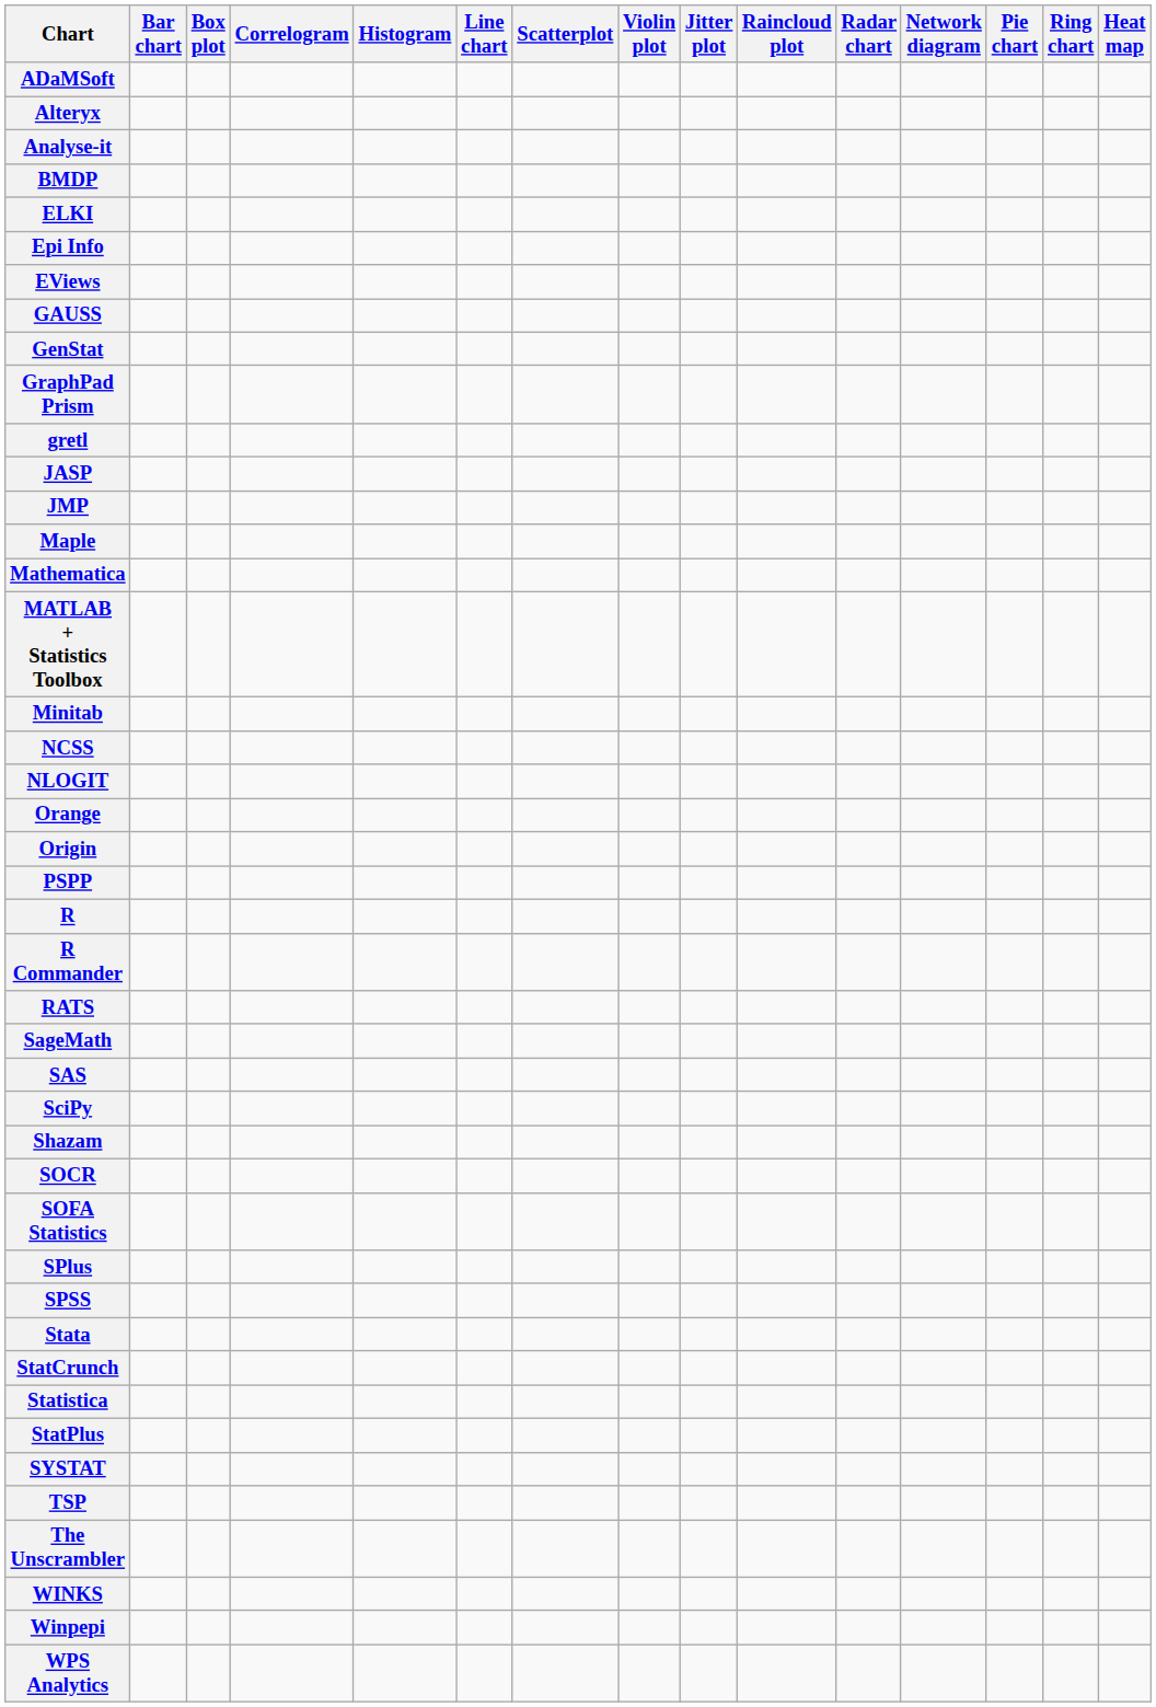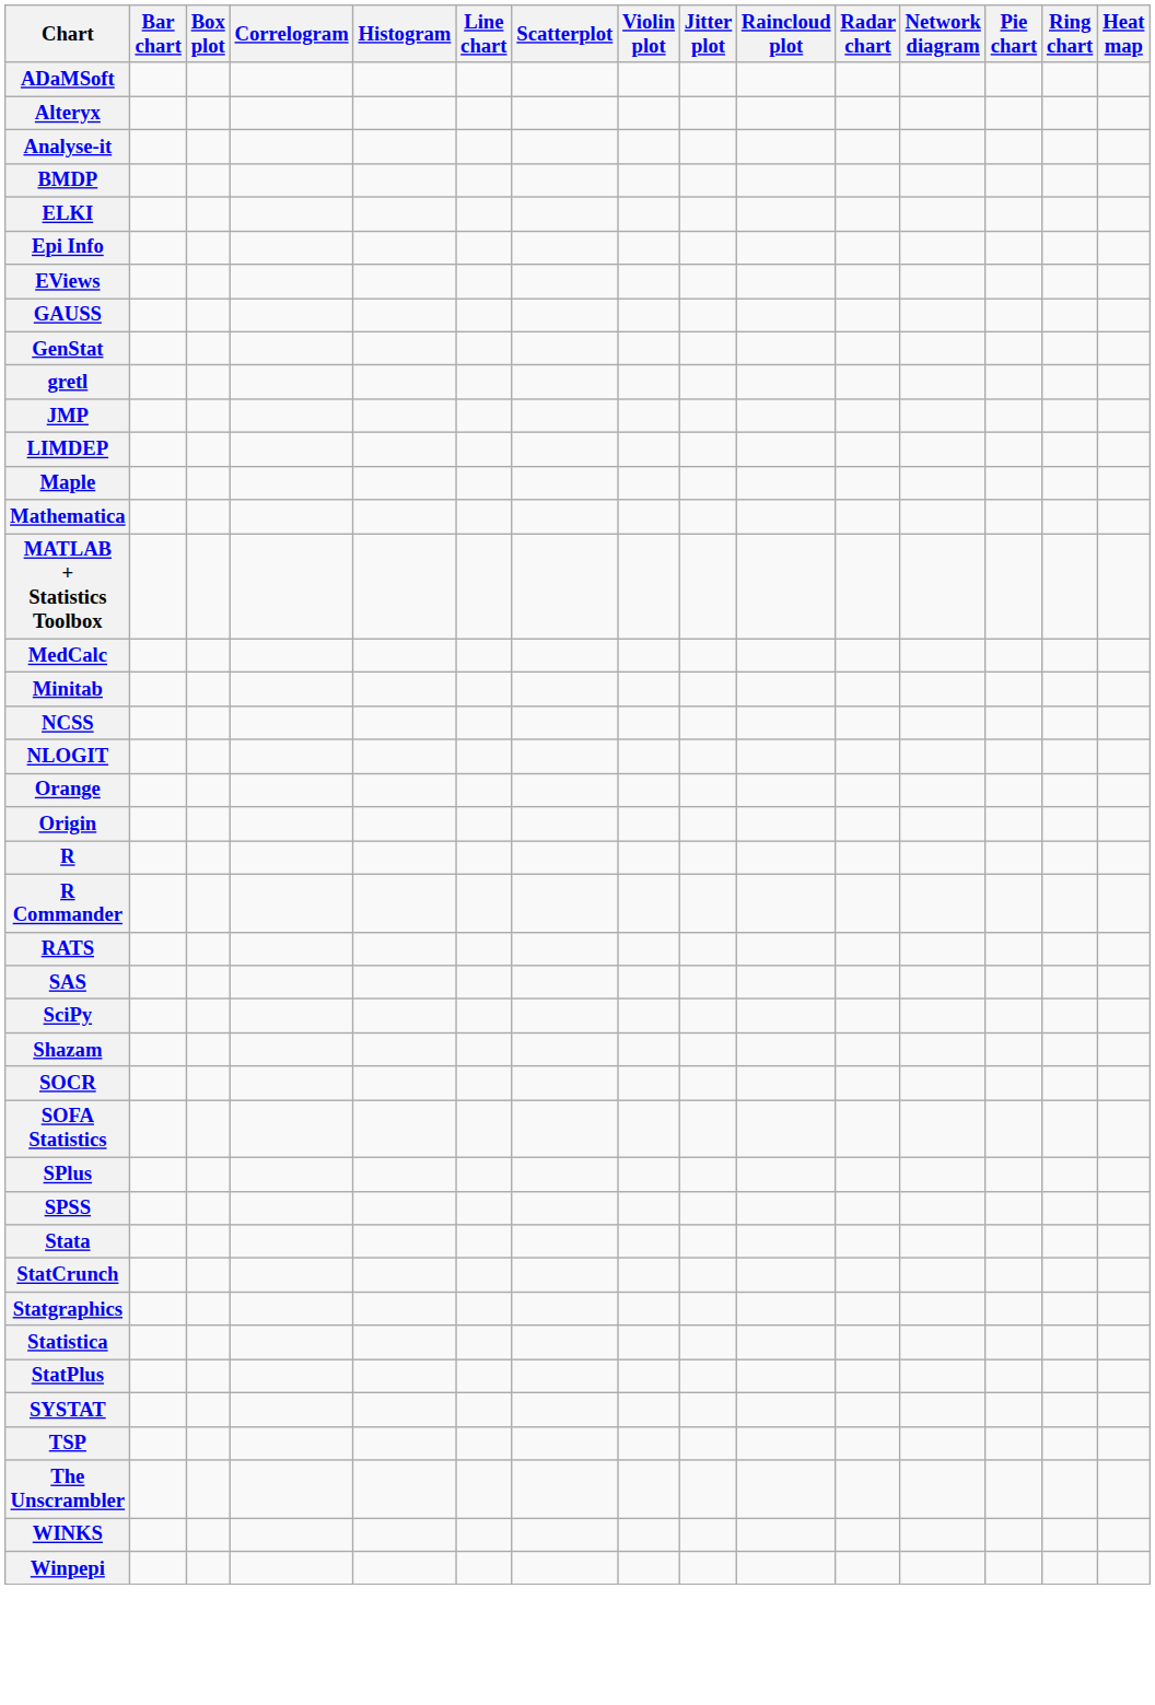 <table class="wikitable sortable sort-under" style="font-size: 85%; text-align: center; width: auto;">
 <tr>
 <th>Chart</th>
 <th><a href='#'>Bar chart</a></th>
 <th><a href='#'>Box plot</a></th>
 <th><a href='#'>Correlogram</a></th>
 <th><a href='#'>Histogram</a></th>
 <th><a href='#'>Line chart</a></th>
 <th><a href='#'>Scatterplot</a></th>
 <th><a href='#'>Violin plot</a></th>
 <th><a href='#'>Jitter plot</a></th>
 <th><a href='#'>Raincloud plot</a></th>
 <th><a href='#'>Radar chart</a></th>
 <th><a href='#'>Network diagram</a></th>
 <th><a href='#'>Pie chart</a></th>
 <th><a href='#'>Ring chart</a></th>
 <th><a href='#'>Heat map</a></th>
 </tr>
 <tr>
 <th><a href='#'>ADaMSoft</a></th>
 <td></td>
 <td></td>
 <td></td>
 <td></td>
 <td></td>
 <td></td>
 <td></td>
 <td></td>
 <td></td>
 <td></td>
 <td></td>
 <td></td>
 <td></td>
 <td></td>
 </tr>
 <tr>
 <th><a href='#'>Alteryx</a></th>
 <td></td>
 <td></td>
 <td></td>
 <td></td>
 <td></td>
 <td></td>
 <td></td>
 <td></td>
 <td></td>
 <td></td>
 <td></td>
 <td></td>
 <td></td>
 <td></td>
 </tr>
 <tr>
 <th><a href='#'>Analyse-it</a></th>
 <td></td>
 <td></td>
 <td></td>
 <td></td>
 <td></td>
 <td></td>
 <td></td>
 <td></td>
 <td></td>
 <td></td>
 <td></td>
 <td></td>
 <td></td>
 <td></td>
 </tr>
 <tr>
 <th><a href='#'>BMDP</a></th>
 <td></td>
 <td></td>
 <td></td>
 <td></td>
 <td></td>
 <td></td>
 <td></td>
 <td></td>
 <td></td>
 <td></td>
 <td></td>
 <td></td>
 <td></td>
 <td></td>
 </tr>
 <tr>
 <th><a href='#'>ELKI</a></th>
 <td></td>
 <td></td>
 <td></td>
 <td></td>
 <td></td>
 <td></td>
 <td></td>
 <td></td>
 <td></td>
 <td></td>
 <td></td>
 <td></td>
 <td></td>
 <td></td>
 </tr>
 <tr>
 <th><a href='#'>Epi Info</a></th>
 <td></td>
 <td></td>
 <td></td>
 <td></td>
 <td></td>
 <td></td>
 <td></td>
 <td></td>
 <td></td>
 <td></td>
 <td></td>
 <td></td>
 <td></td>
 <td></td>
 </tr>
 <tr>
 <th><a href='#'>EViews</a></th>
 <td></td>
 <td></td>
 <td></td>
 <td></td>
 <td></td>
 <td></td>
 <td></td>
 <td></td>
 <td></td>
 <td></td>
 <td></td>
 <td></td>
 <td></td>
 <td></td>
 </tr>
 <tr>
 <th><a href='#'>GAUSS</a></th>
 <td></td>
 <td></td>
 <td></td>
 <td></td>
 <td></td>
 <td></td>
 <td></td>
 <td></td>
 <td></td>
 <td></td>
 <td></td>
 <td></td>
 <td></td>
 <td></td>
 </tr>
 <tr>
 <th><a href='#'>GenStat</a></th>
 <td></td>
 <td></td>
 <td></td>
 <td></td>
 <td></td>
 <td></td>
 <td></td>
 <td></td>
 <td></td>
 <td></td>
 <td></td>
 <td></td>
 <td></td>
 <td></td>
 </tr>
 <tr>
-<th><a href='#'>GraphPad Prism</a></th>
-<td></td>
-<td></td>
-<td></td>
-<td></td>
-<td></td>
-<td></td>
-<td></td>
-<td></td>
-<td></td>
-<td></td>
-<td></td>
-<td></td>
-<td></td>
-<td></td>
-</tr>
-<tr>
 <th><a href='#'>gretl</a></th>
 <td></td>
 <td></td>
 <td></td>
 <td></td>
 <td></td>
 <td></td>
 <td></td>
 <td></td>
 <td></td>
 <td></td>
 <td></td>
 <td></td>
 <td></td>
 <td></td>
 </tr>
 <tr>
-<th><a href='#'>JASP</a></th>
+<th><a href='#'>JMP</a></th>
 <td></td>
 <td></td>
 <td></td>
 <td></td>
 <td></td>
 <td></td>
 <td></td>
 <td></td>
 <td></td>
 <td></td>
 <td></td>
 <td></td>
 <td></td>
 <td></td>
 </tr>
 <tr>
-<th><a href='#'>JMP</a></th>
+<th><a href='#'>LIMDEP</a></th>
 <td></td>
 <td></td>
 <td></td>
 <td></td>
 <td></td>
 <td></td>
 <td></td>
 <td></td>
 <td></td>
 <td></td>
 <td></td>
 <td></td>
 <td></td>
 <td></td>
 </tr>
 <tr>
 <th><a href='#'>Maple</a></th>
 <td></td>
 <td></td>
 <td></td>
 <td></td>
 <td></td>
 <td></td>
 <td></td>
 <td></td>
 <td></td>
 <td></td>
 <td></td>
 <td></td>
 <td></td>
 <td></td>
 </tr>
 <tr>
 <th><a href='#'>Mathematica</a></th>
 <td></td>
 <td></td>
 <td></td>
 <td></td>
 <td></td>
 <td></td>
 <td></td>
 <td></td>
 <td></td>
 <td></td>
 <td></td>
 <td></td>
 <td></td>
 <td></td>
 </tr>
 <tr>
 <th><a href='#'>MATLAB</a><br>+<br>Statistics Toolbox</th>
+<td></td>
+<td></td>
+<td></td>
+<td></td>
+<td></td>
+<td></td>
+<td></td>
+<td></td>
+<td></td>
+<td></td>
+<td></td>
+<td></td>
+<td></td>
+<td></td>
+</tr>
+<tr>
+<th><a href='#'>MedCalc</a></th>
 <td></td>
 <td></td>
 <td></td>
 <td></td>
 <td></td>
 <td></td>
 <td></td>
 <td></td>
 <td></td>
 <td></td>
 <td></td>
 <td></td>
 <td></td>
 <td></td>
 </tr>
 <tr>
 <th><a href='#'>Minitab</a></th>
 <td></td>
 <td></td>
 <td></td>
 <td></td>
 <td></td>
 <td></td>
 <td></td>
 <td></td>
 <td></td>
 <td></td>
 <td></td>
 <td></td>
 <td></td>
 <td></td>
 </tr>
 <tr>
 <th><a href='#'>NCSS</a></th>
 <td></td>
 <td></td>
 <td></td>
 <td></td>
 <td></td>
 <td></td>
 <td></td>
 <td></td>
 <td></td>
 <td></td>
 <td></td>
 <td></td>
 <td></td>
 <td></td>
 </tr>
 <tr>
 <th><a href='#'>NLOGIT</a></th>
 <td></td>
 <td></td>
 <td></td>
 <td></td>
 <td></td>
 <td></td>
 <td></td>
 <td></td>
 <td></td>
 <td></td>
 <td></td>
 <td></td>
 <td></td>
 <td></td>
 </tr>
 <tr>
 <th><a href='#'>Orange</a></th>
 <td></td>
 <td></td>
 <td></td>
 <td></td>
 <td></td>
 <td></td>
 <td></td>
 <td></td>
 <td></td>
 <td></td>
 <td></td>
 <td></td>
 <td></td>
 <td></td>
 </tr>
 <tr>
 <th><a href='#'>Origin</a></th>
 <td></td>
 <td></td>
 <td></td>
 <td></td>
 <td></td>
 <td></td>
 <td></td>
 <td></td>
 <td></td>
 <td></td>
 <td></td>
 <td></td>
 <td></td>
 <td></td>
 </tr>
 <tr>
-<th><a href='#'>PSPP</a></th>
-<td></td>
-<td></td>
-<td></td>
-<td></td>
-<td></td>
-<td></td>
-<td></td>
-<td></td>
-<td></td>
-<td></td>
-<td></td>
-<td></td>
-<td></td>
-<td></td>
-</tr>
-<tr>
 <th><a href='#'>R</a></th>
 <td></td>
 <td></td>
 <td></td>
 <td></td>
 <td></td>
 <td></td>
 <td></td>
 <td></td>
 <td></td>
 <td></td>
 <td></td>
 <td></td>
 <td></td>
 <td></td>
 </tr>
 <tr>
 <th><a href='#'>R Commander</a></th>
 <td></td>
 <td></td>
 <td></td>
 <td></td>
 <td></td>
 <td></td>
 <td></td>
 <td></td>
 <td></td>
 <td></td>
 <td></td>
 <td></td>
 <td></td>
 <td></td>
 </tr>
 <tr>
 <th><a href='#'>RATS</a></th>
-<td></td>
-<td></td>
-<td></td>
-<td></td>
-<td></td>
-<td></td>
-<td></td>
-<td></td>
-<td></td>
-<td></td>
-<td></td>
-<td></td>
-<td></td>
-<td></td>
-</tr>
-<tr>
-<th><a href='#'>SageMath</a></th>
 <td></td>
 <td></td>
 <td></td>
 <td></td>
 <td></td>
 <td></td>
 <td></td>
 <td></td>
 <td></td>
 <td></td>
 <td></td>
 <td></td>
 <td></td>
 <td></td>
 </tr>
 <tr>
 <th><a href='#'>SAS</a></th>
 <td></td>
 <td></td>
 <td></td>
 <td></td>
 <td></td>
 <td></td>
 <td></td>
 <td></td>
 <td></td>
 <td></td>
 <td></td>
 <td></td>
 <td></td>
 <td></td>
 </tr>
 <tr>
 <th><a href='#'>SciPy</a></th>
 <td></td>
 <td></td>
 <td></td>
 <td></td>
 <td></td>
 <td></td>
 <td></td>
 <td></td>
 <td></td>
 <td></td>
 <td></td>
 <td></td>
 <td></td>
 <td></td>
 </tr>
 <tr>
 <th><a href='#'>Shazam</a></th>
 <td></td>
 <td></td>
 <td></td>
 <td></td>
 <td></td>
 <td></td>
 <td></td>
 <td></td>
 <td></td>
 <td></td>
 <td></td>
 <td></td>
 <td></td>
 <td></td>
 </tr>
 <tr>
 <th><a href='#'>SOCR</a></th>
 <td></td>
 <td></td>
 <td></td>
 <td></td>
 <td></td>
 <td></td>
 <td></td>
 <td></td>
 <td></td>
 <td></td>
 <td></td>
 <td></td>
 <td></td>
 <td></td>
 </tr>
 <tr>
 <th><a href='#'>SOFA Statistics</a></th>
 <td></td>
 <td></td>
 <td></td>
 <td></td>
 <td></td>
 <td></td>
 <td></td>
 <td></td>
 <td></td>
 <td></td>
 <td></td>
 <td></td>
 <td></td>
 <td></td>
 </tr>
 <tr>
 <th><a href='#'>SPlus</a></th>
 <td></td>
 <td></td>
 <td></td>
 <td></td>
 <td></td>
 <td></td>
 <td></td>
 <td></td>
 <td></td>
 <td></td>
 <td></td>
 <td></td>
 <td></td>
 <td></td>
 </tr>
 <tr>
 <th><a href='#'>SPSS</a></th>
 <td></td>
 <td></td>
 <td></td>
 <td></td>
 <td></td>
 <td></td>
 <td></td>
 <td></td>
 <td></td>
 <td></td>
 <td></td>
 <td></td>
 <td></td>
 <td></td>
 </tr>
 <tr>
 <th><a href='#'>Stata</a></th>
 <td></td>
 <td></td>
 <td></td>
 <td></td>
 <td></td>
 <td></td>
 <td></td>
 <td></td>
 <td></td>
 <td></td>
 <td></td>
 <td></td>
 <td></td>
 <td></td>
 </tr>
 <tr>
 <th><a href='#'>StatCrunch</a></th>
 <td></td>
 <td></td>
 <td></td>
 <td></td>
 <td></td>
 <td></td>
 <td></td>
 <td></td>
 <td></td>
 <td></td>
 <td></td>
 <td></td>
 <td></td>
 <td></td>
 </tr>
 <tr>
+<th><a href='#'>Statgraphics</a></th>
+<td></td>
+<td></td>
+<td></td>
+<td></td>
+<td></td>
+<td></td>
+<td></td>
+<td></td>
+<td></td>
+<td></td>
+<td></td>
+<td></td>
+<td></td>
+<td></td>
+</tr>
+<tr>
 <th><a href='#'>Statistica</a></th>
 <td></td>
 <td></td>
 <td></td>
 <td></td>
 <td></td>
 <td></td>
 <td></td>
 <td></td>
 <td></td>
 <td></td>
 <td></td>
 <td></td>
 <td></td>
 <td></td>
 </tr>
 <tr>
 <th><a href='#'>StatPlus</a></th>
 <td></td>
 <td></td>
 <td></td>
 <td></td>
 <td></td>
 <td></td>
 <td></td>
 <td></td>
 <td></td>
 <td></td>
 <td></td>
 <td></td>
 <td></td>
 <td></td>
 </tr>
 <tr>
 <th><a href='#'>SYSTAT</a></th>
 <td></td>
 <td></td>
 <td></td>
 <td></td>
 <td></td>
 <td></td>
 <td></td>
 <td></td>
 <td></td>
 <td></td>
 <td></td>
 <td></td>
 <td></td>
 <td></td>
 </tr>
 <tr>
 <th><a href='#'>TSP</a></th>
 <td></td>
 <td></td>
 <td></td>
 <td></td>
 <td></td>
 <td></td>
 <td></td>
 <td></td>
 <td></td>
 <td></td>
 <td></td>
 <td></td>
 <td></td>
 <td></td>
 </tr>
 <tr>
 <th><a href='#'>The Unscrambler</a></th>
 <td></td>
 <td></td>
 <td></td>
 <td></td>
 <td></td>
 <td></td>
 <td></td>
 <td></td>
 <td></td>
 <td></td>
 <td></td>
 <td></td>
 <td></td>
 <td></td>
 </tr>
 <tr>
 <th><a href='#'>WINKS</a></th>
 <td></td>
 <td></td>
 <td></td>
 <td></td>
 <td></td>
 <td></td>
 <td></td>
 <td></td>
 <td></td>
 <td></td>
 <td></td>
 <td></td>
 <td></td>
 <td></td>
 </tr>
 <tr>
 <th><a href='#'>Winpepi</a></th>
 <td></td>
 <td></td>
 <td></td>
 <td></td>
 <td></td>
 <td></td>
 <td></td>
 <td></td>
 <td></td>
 <td></td>
 <td></td>
 <td></td>
 <td></td>
 <td></td>
 </tr>
-<tr>
-<th><a href='#'>WPS Analytics</a></th>
-<td></td>
-<td></td>
-<td></td>
-<td></td>
-<td></td>
-<td></td>
-<td></td>
-<td></td>
-<td></td>
-<td></td>
-<td></td>
-<td></td>
-<td></td>
-<td></td>
-</tr>
 </table>
